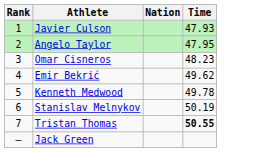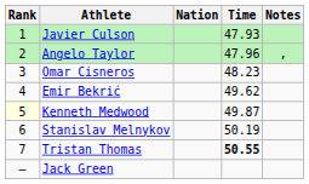 <table class="wikitable sortable" style="text-align:center">
 <tr>
 <th>Rank</th>
 <th>Athlete</th>
 <th>Nation</th>
 <th>Time</th>
+<th>Notes</th>
 </tr>
 <tr bgcolor=#bbf3bb>
 <td>1</td>
 <td align=left><a href='#'>Javier Culson</a></td>
 <td align=left></td>
 <td>47.93</td>
+<td></td>
 </tr>
 <tr bgcolor=#bbf3bb>
 <td>2</td>
 <td align=left><a href='#'>Angelo Taylor</a></td>
 <td align=left></td>
-<td>47.95</td>
+<td>47.96</td>
+<td>, </td>
 </tr>
 <tr>
 <td>3</td>
 <td align=left><a href='#'>Omar Cisneros</a></td>
 <td align=left></td>
 <td>48.23</td>
+<td></td>
 </tr>
 <tr>
 <td>4</td>
 <td align=left><a href='#'>Emir Bekrić</a></td>
 <td align=left></td>
 <td>49.62</td>
+<td></td>
 </tr>
 <tr>
-<td>5</td>
+<td style="background: lightyellow;">5</td>
 <td align=left><a href='#'>Kenneth Medwood</a></td>
 <td align=left></td>
-<td>49.78</td>
+<td>49.87</td>
+<td></td>
 </tr>
 <tr>
 <td>6</td>
 <td align=left><a href='#'>Stanislav Melnykov</a></td>
 <td align=left></td>
 <td>50.19</td>
+<td></td>
 </tr>
 <tr>
 <td>7</td>
 <td align=left><a href='#'>Tristan Thomas</a></td>
 <td align=left></td>
 <td><strong>50.55</strong></td>
+<td></td>
 </tr>
 <tr>
 <td data-sort-value=8>—</td>
 <td align=left><a href='#'>Jack Green</a></td>
 <td align=left></td>
 <td data-sort-value=70.00></td>
+<td></td>
 </tr>
 </table>
